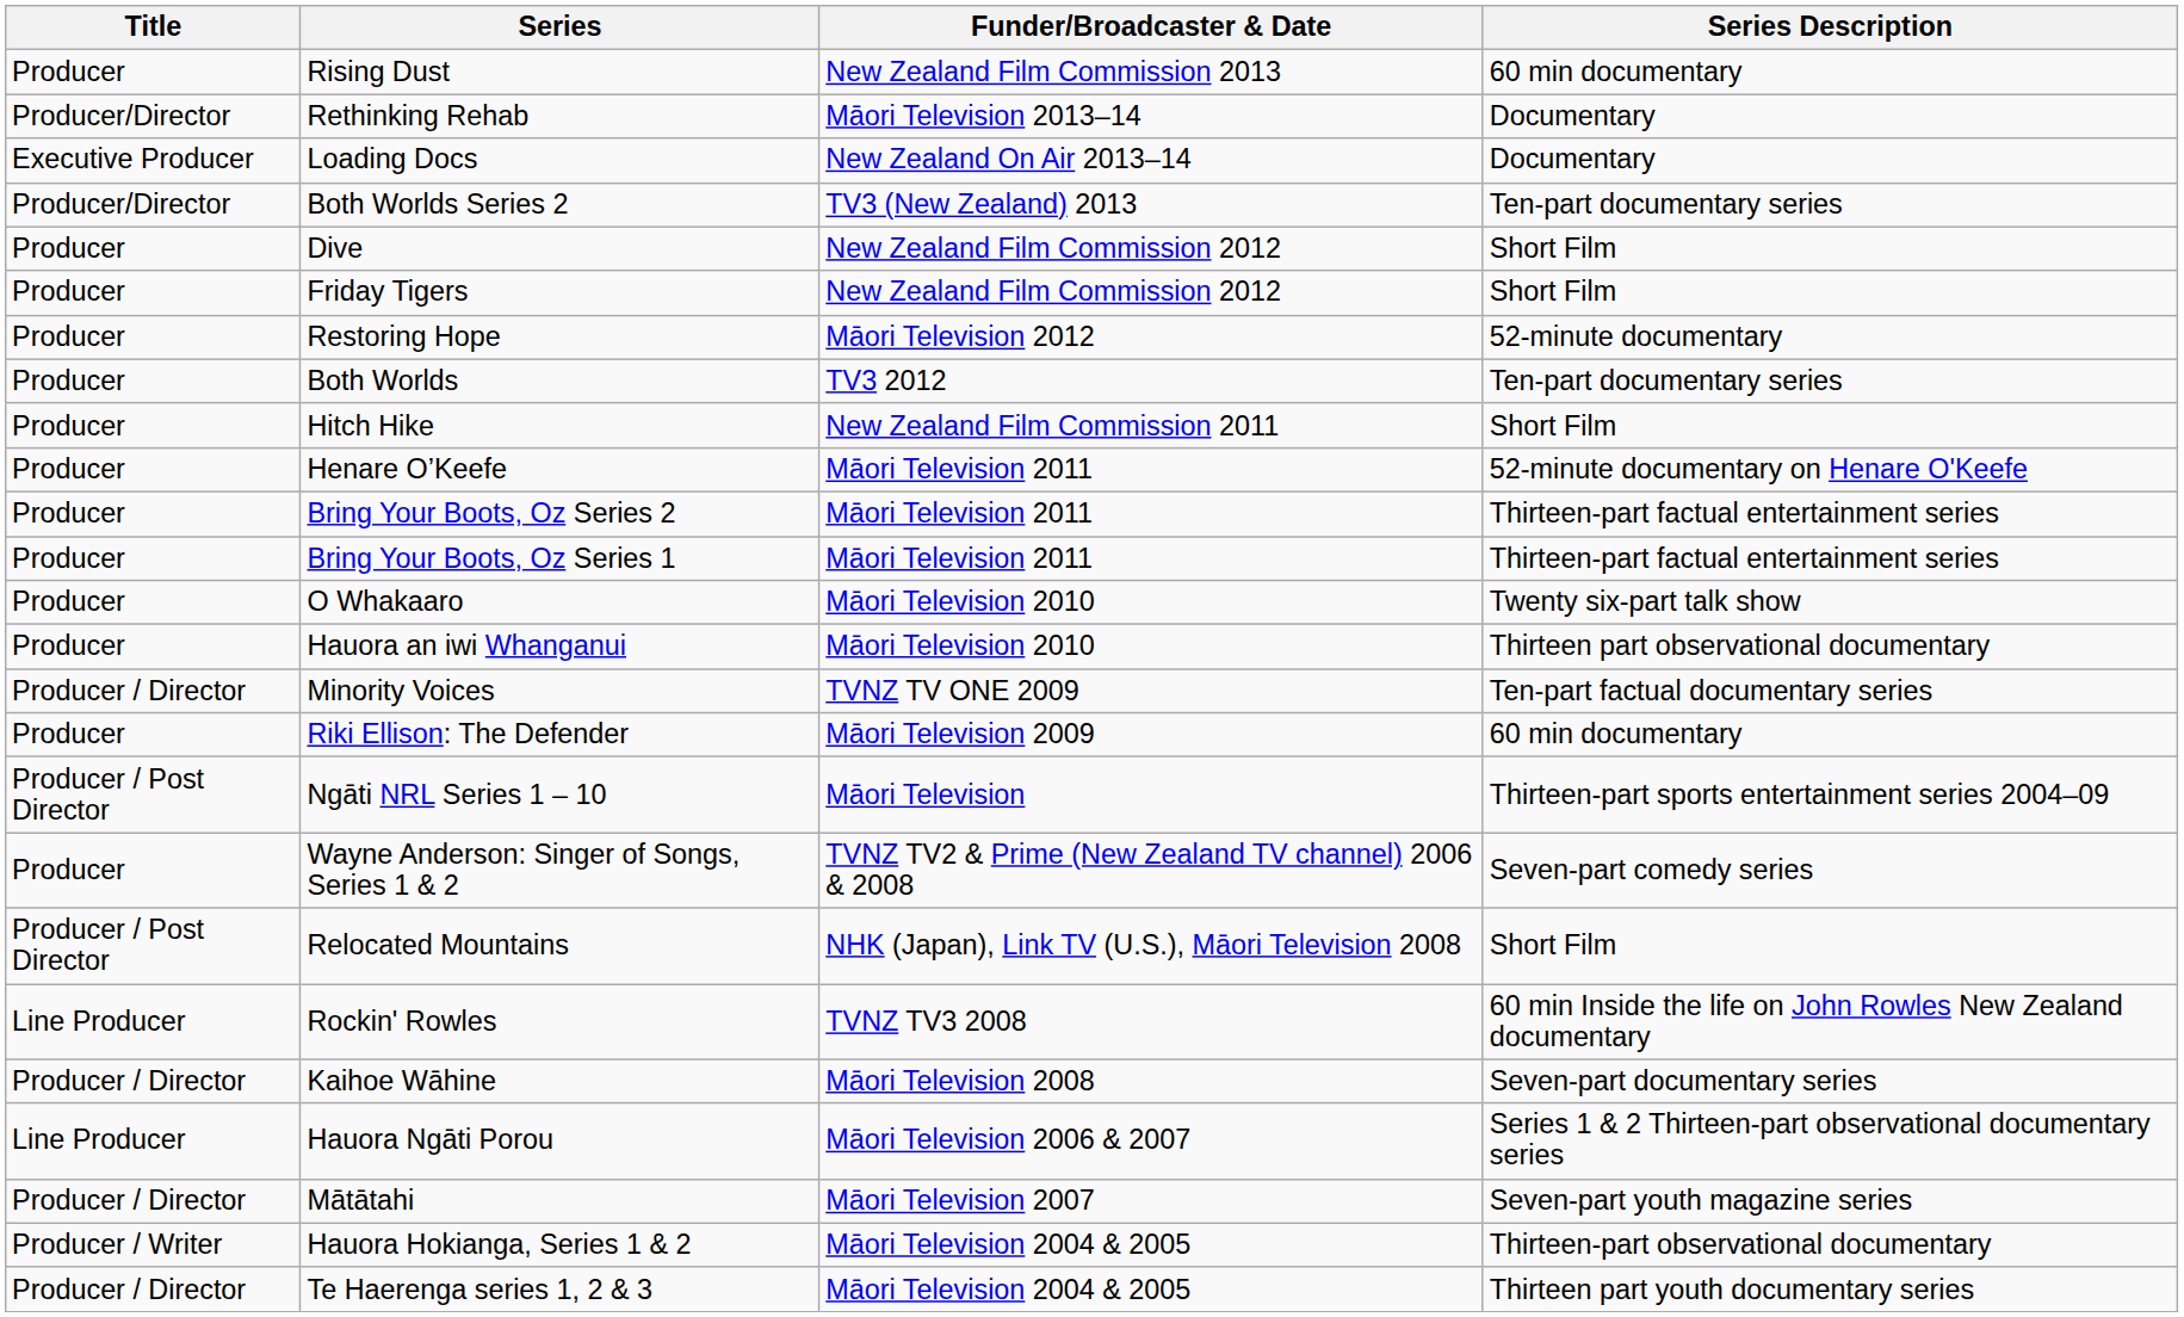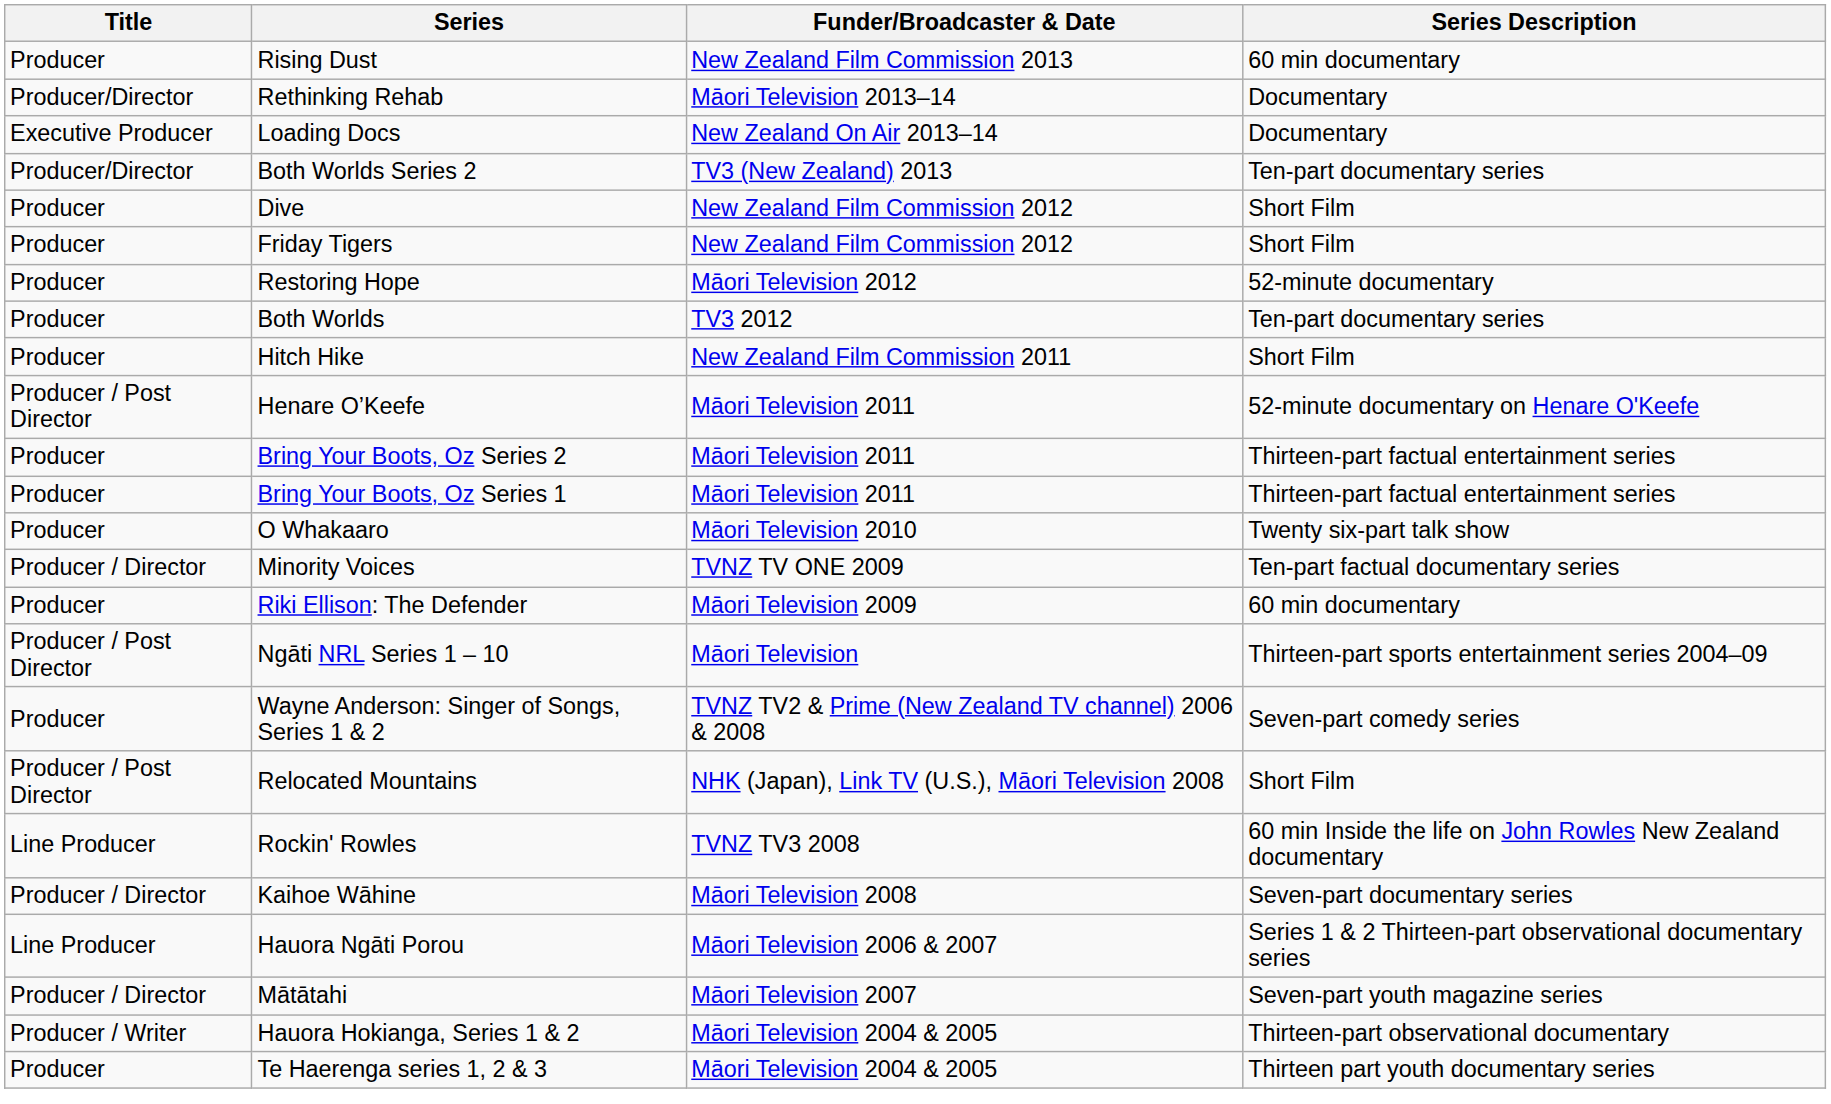 <table class="wikitable sortable">
 <tr>
 <th>Title</th>
 <th>Series</th>
 <th>Funder/Broadcaster & Date</th>
 <th>Series Description</th>
 </tr>
 <tr>
 <td>Producer</td>
 <td>Rising Dust</td>
 <td><a href='#'>New Zealand Film Commission</a> 2013</td>
 <td>60 min documentary</td>
 </tr>
 <tr>
 <td>Producer/Director</td>
 <td>Rethinking Rehab</td>
 <td><a href='#'>Māori Television</a> 2013–14</td>
 <td>Documentary</td>
 </tr>
 <tr>
 <td>Executive Producer</td>
 <td>Loading Docs</td>
 <td><a href='#'>New Zealand On Air</a> 2013–14</td>
 <td>Documentary</td>
 </tr>
 <tr>
 <td>Producer/Director</td>
 <td>Both Worlds Series 2</td>
 <td><a href='#'>TV3 (New Zealand)</a> 2013</td>
 <td>Ten-part documentary series</td>
 </tr>
 <tr>
 <td>Producer</td>
 <td>Dive</td>
 <td><a href='#'>New Zealand Film Commission</a> 2012</td>
 <td>Short Film</td>
 </tr>
 <tr>
 <td>Producer</td>
 <td>Friday Tigers</td>
 <td><a href='#'>New Zealand Film Commission</a> 2012</td>
 <td>Short Film</td>
 </tr>
 <tr>
 <td>Producer</td>
 <td>Restoring Hope</td>
 <td><a href='#'>Māori Television</a> 2012</td>
 <td>52-minute documentary</td>
 </tr>
 <tr>
 <td>Producer</td>
 <td>Both Worlds</td>
 <td><a href='#'>TV3</a> 2012</td>
 <td>Ten-part documentary series</td>
 </tr>
 <tr>
 <td>Producer</td>
 <td>Hitch Hike</td>
 <td><a href='#'>New Zealand Film Commission</a> 2011</td>
 <td>Short Film</td>
 </tr>
 <tr>
-<td>Producer</td>
+<td>Producer / Post Director</td>
 <td>Henare O’Keefe</td>
 <td><a href='#'>Māori Television</a> 2011</td>
 <td>52-minute documentary on <a href='#'>Henare O'Keefe</a></td>
 </tr>
 <tr>
 <td>Producer</td>
 <td><a href='#'>Bring Your Boots, Oz</a> Series 2</td>
 <td><a href='#'>Māori Television</a> 2011</td>
 <td>Thirteen-part factual entertainment series</td>
 </tr>
 <tr>
 <td>Producer</td>
 <td><a href='#'>Bring Your Boots, Oz</a> Series 1</td>
 <td><a href='#'>Māori Television</a> 2011</td>
 <td>Thirteen-part factual entertainment series</td>
 </tr>
 <tr>
 <td>Producer</td>
 <td>O Whakaaro</td>
 <td><a href='#'>Māori Television</a> 2010</td>
 <td>Twenty six-part talk show</td>
-</tr>
-<tr>
-<td>Producer</td>
-<td>Hauora an iwi <a href='#'>Whanganui</a></td>
-<td><a href='#'>Māori Television</a> 2010</td>
-<td>Thirteen part observational documentary</td>
 </tr>
 <tr>
 <td>Producer / Director</td>
 <td>Minority Voices</td>
 <td><a href='#'>TVNZ</a> TV ONE 2009</td>
 <td>Ten-part factual documentary series</td>
 </tr>
 <tr>
 <td>Producer</td>
 <td><a href='#'>Riki Ellison</a>: The Defender</td>
 <td><a href='#'>Māori Television</a> 2009</td>
 <td>60 min documentary</td>
 </tr>
 <tr>
 <td>Producer / Post Director</td>
 <td>Ngāti <a href='#'>NRL</a> Series 1 – 10</td>
 <td><a href='#'>Māori Television</a></td>
 <td>Thirteen-part sports entertainment series 2004–09</td>
 </tr>
 <tr>
 <td>Producer</td>
 <td>Wayne Anderson: Singer of Songs, Series 1 & 2</td>
 <td><a href='#'>TVNZ</a> TV2 & <a href='#'>Prime (New Zealand TV channel)</a> 2006 & 2008</td>
 <td>Seven-part comedy series</td>
 </tr>
 <tr>
 <td>Producer / Post Director</td>
 <td>Relocated Mountains</td>
 <td><a href='#'>NHK</a> (Japan), <a href='#'>Link TV</a> (U.S.), <a href='#'>Māori Television</a> 2008</td>
 <td>Short Film</td>
 </tr>
 <tr>
 <td>Line Producer</td>
 <td>Rockin' Rowles</td>
 <td><a href='#'>TVNZ</a> TV3 2008</td>
 <td>60 min Inside the life on <a href='#'>John Rowles</a> New Zealand documentary</td>
 </tr>
 <tr>
 <td>Producer / Director</td>
 <td>Kaihoe Wāhine</td>
 <td><a href='#'>Māori Television</a> 2008</td>
 <td>Seven-part documentary series</td>
 </tr>
 <tr>
 <td>Line Producer</td>
 <td>Hauora Ngāti Porou</td>
 <td><a href='#'>Māori Television</a> 2006 & 2007</td>
 <td>Series 1 & 2 Thirteen-part observational documentary series</td>
 </tr>
 <tr>
 <td>Producer / Director</td>
 <td>Mātātahi</td>
 <td><a href='#'>Māori Television</a> 2007</td>
 <td>Seven-part youth magazine series</td>
 </tr>
 <tr>
 <td>Producer / Writer</td>
 <td>Hauora Hokianga, Series 1 & 2</td>
 <td><a href='#'>Māori Television</a> 2004 & 2005</td>
 <td>Thirteen-part observational documentary</td>
 </tr>
 <tr>
-<td>Producer / Director</td>
+<td>Producer</td>
 <td>Te Haerenga series 1, 2 & 3</td>
 <td><a href='#'>Māori Television</a> 2004 & 2005</td>
 <td>Thirteen part youth documentary series</td>
 </tr>
 </table>
